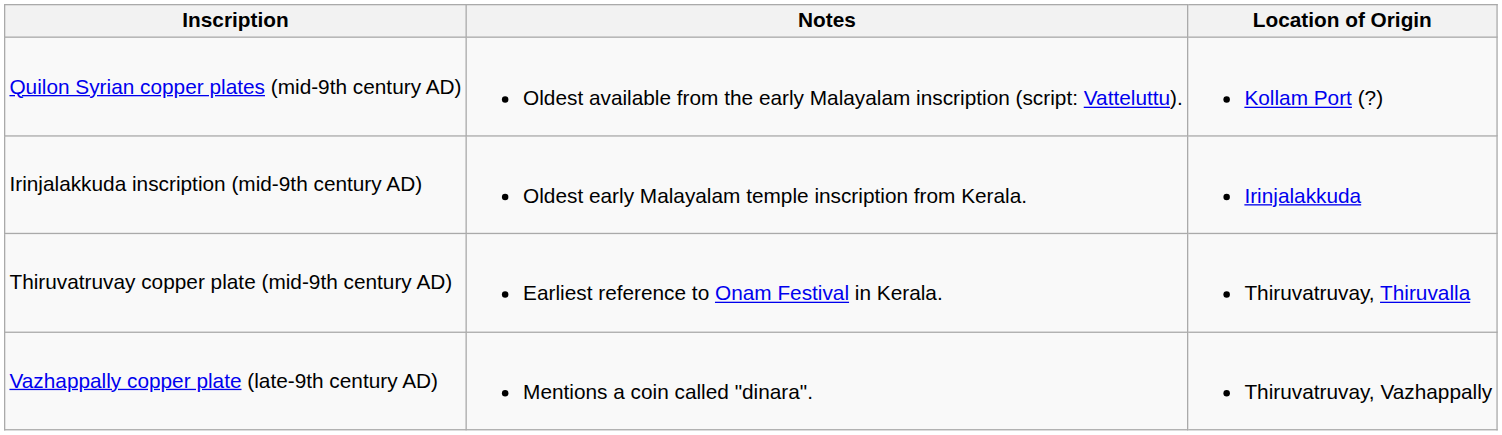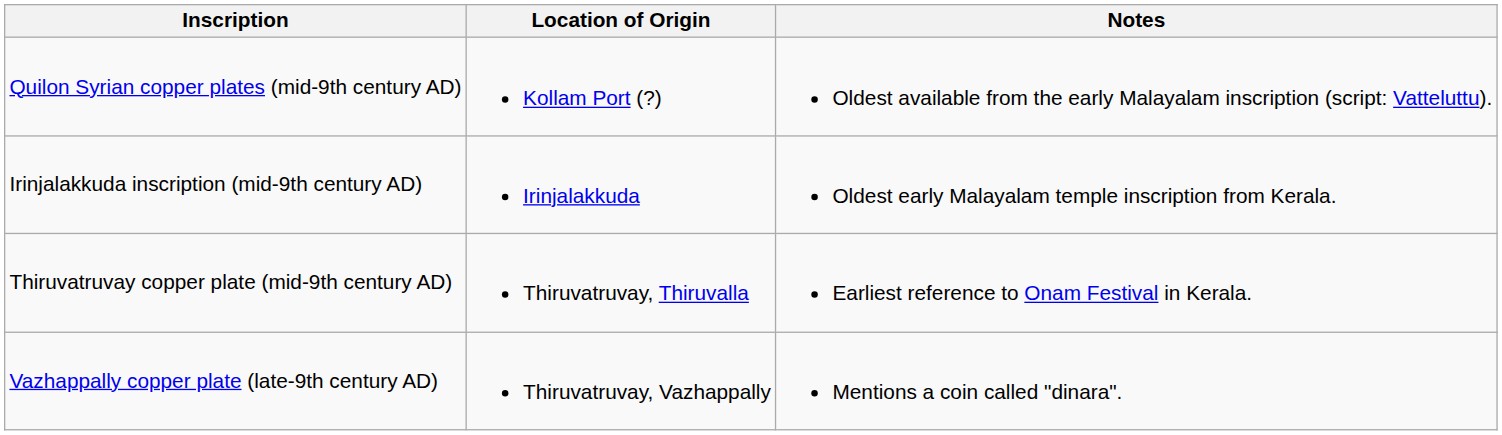 <table class="wikitable">
 <tr>
 <th>Inscription</th>
+<th>Location of Origin</th>
 <th>Notes</th>
-<th>Location of Origin</th>
 </tr>
 <tr>
 <td><a href='#'>Quilon Syrian copper plates</a> (mid-9th century AD)</td>
+<td><br><ul><li><a href='#'>Kollam Port</a> (?)</li></ul></td>
 <td><br><ul><li>Oldest available from the early Malayalam inscription (script: <a href='#'>Vatteluttu</a>).</li></ul></td>
-<td><br><ul><li><a href='#'>Kollam Port</a> (?)</li></ul></td>
 </tr>
 <tr>
 <td>Irinjalakkuda inscription (mid-9th century AD)</td>
+<td><br><ul><li><a href='#'>Irinjalakkuda</a></li></ul></td>
 <td><br><ul><li>Oldest early Malayalam temple inscription from Kerala.</li></ul></td>
-<td><br><ul><li><a href='#'>Irinjalakkuda</a></li></ul></td>
 </tr>
 <tr>
 <td>Thiruvatruvay copper plate (mid-9th century AD)</td>
+<td><br><ul><li>Thiruvatruvay, <a href='#'>Thiruvalla</a></li></ul></td>
 <td><br><ul><li>Earliest reference to <a href='#'>Onam Festival</a> in Kerala.</li></ul></td>
-<td><br><ul><li>Thiruvatruvay, <a href='#'>Thiruvalla</a></li></ul></td>
 </tr>
 <tr>
 <td><a href='#'>Vazhappally copper plate</a> (late-9th century AD)</td>
+<td><br><ul><li>Thiruvatruvay, Vazhappally</li></ul></td>
 <td><br><ul><li>Mentions a coin called "dinara".</li></ul></td>
-<td><br><ul><li>Thiruvatruvay, Vazhappally</li></ul></td>
 </tr>
 </table>
